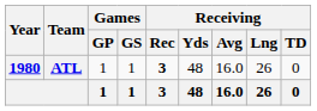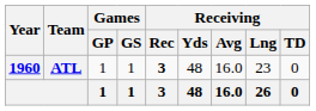 <table class="wikitable" style="text-align:center">
 <tr>
 <th rowspan="2">Year</th>
 <th rowspan="2">Team</th>
 <th colspan="2">Games</th>
 <th colspan="5">Receiving</th>
 </tr>
 <tr>
 <th>GP</th>
 <th>GS</th>
 <th>Rec</th>
 <th>Yds</th>
 <th>Avg</th>
 <th>Lng</th>
 <th>TD</th>
 </tr>
 <tr>
-<th><a href='#'>1980</a></th>
+<th><a href='#'>1960</a></th>
 <th><a href='#'>ATL</a></th>
 <td>1</td>
 <td>1</td>
 <td><strong>3</strong></td>
 <td>48</td>
 <td>16.0</td>
-<td>26</td>
+<td>23</td>
 <td>0</td>
 </tr>
 <tr>
 <th colspan="2"></th>
 <th>1</th>
 <th>1</th>
 <th>3</th>
 <th>48</th>
 <th>16.0</th>
 <th>26</th>
 <th>0</th>
 </tr>
 </table>
